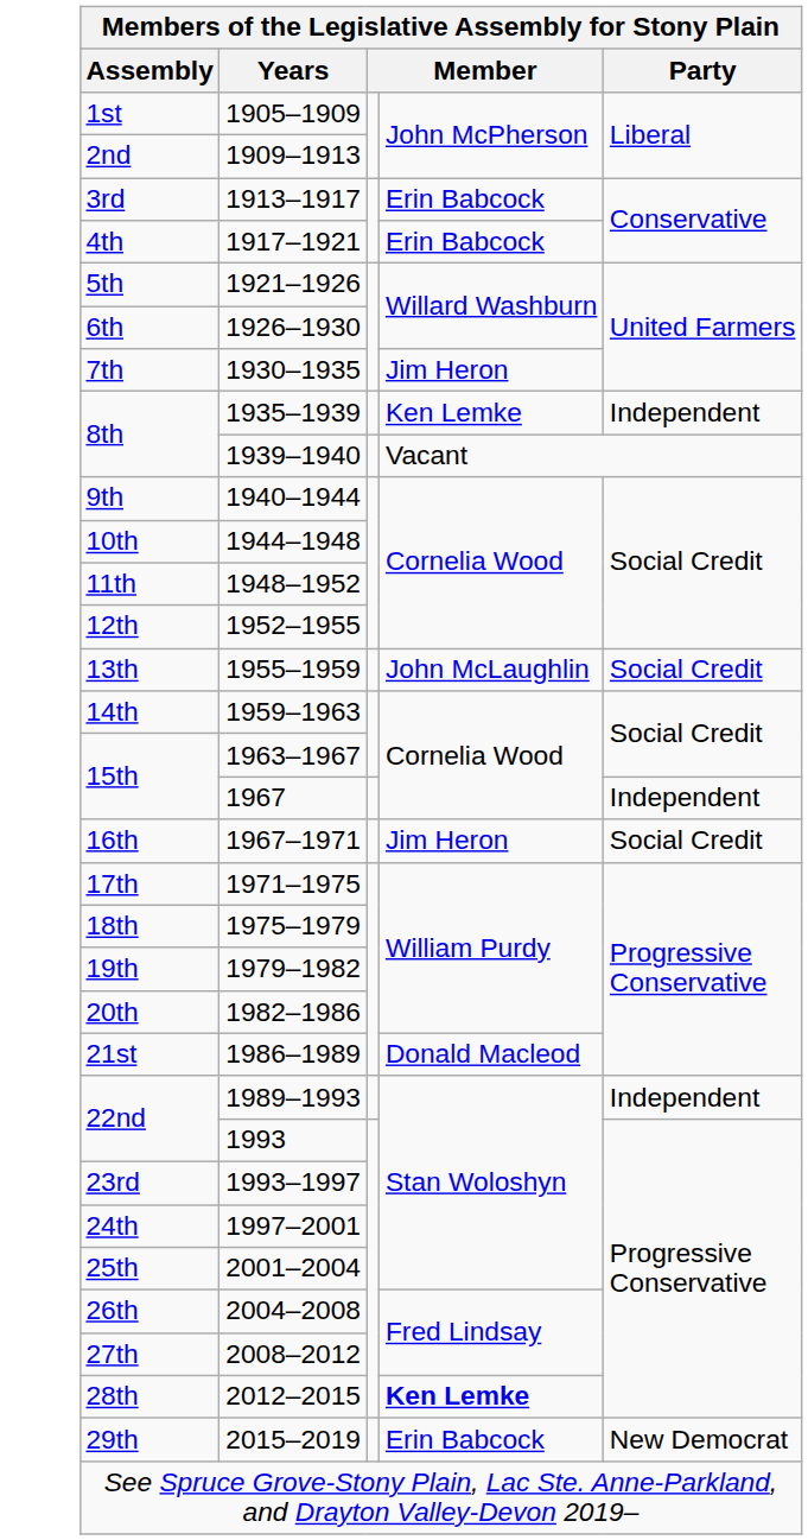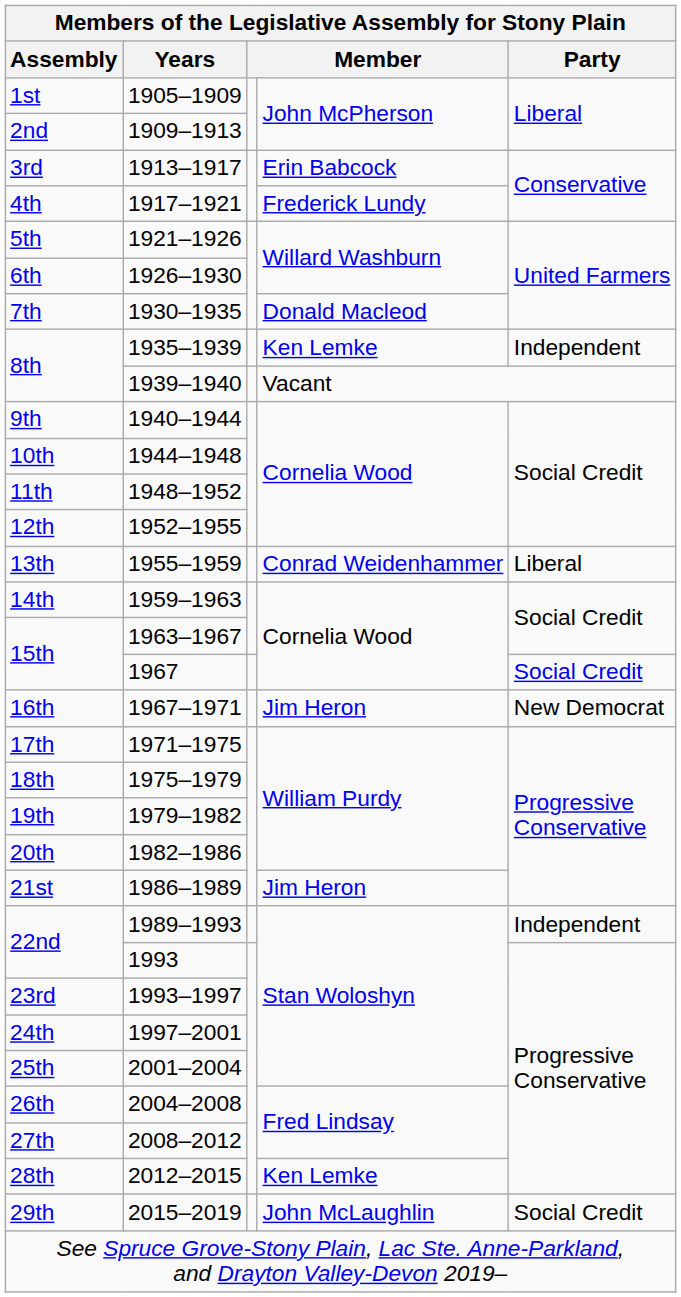 <table class="wikitable collapsible" align=right>
 <tr>
 <th colspan=5>Members of the Legislative Assembly for Stony Plain</th>
 </tr>
 <tr>
 <th>Assembly</th>
 <th>Years</th>
 <th colspan="2">Member</th>
 <th>Party</th>
 </tr>
 <tr>
 <td><a href='#'>1st</a></td>
 <td>1905–1909</td>
 <td rowspan=2 ></td>
 <td rowspan=2><a href='#'>John McPherson</a></td>
 <td rowspan=2><a href='#'>Liberal</a></td>
 </tr>
 <tr>
 <td><a href='#'>2nd</a></td>
 <td>1909–1913</td>
 </tr>
 <tr>
 <td><a href='#'>3rd</a></td>
 <td>1913–1917</td>
 <td rowspan=2 ></td>
 <td><a href='#'>Erin Babcock</a></td>
 <td rowspan=2><a href='#'>Conservative</a></td>
 </tr>
 <tr>
 <td><a href='#'>4th</a></td>
 <td>1917–1921</td>
-<td><a href='#'>Erin Babcock</a></td>
+<td><a href='#'>Frederick Lundy</a></td>
 </tr>
 <tr>
 <td><a href='#'>5th</a></td>
 <td>1921–1926</td>
 <td rowspan=3 ></td>
 <td rowspan=2><a href='#'>Willard Washburn</a></td>
 <td rowspan=3><a href='#'>United Farmers</a></td>
 </tr>
 <tr>
 <td><a href='#'>6th</a></td>
 <td>1926–1930</td>
 </tr>
 <tr>
 <td><a href='#'>7th</a></td>
 <td>1930–1935</td>
-<td><a href='#'>Jim Heron</a></td>
+<td><a href='#'>Donald Macleod</a></td>
 </tr>
 <tr>
 <td rowspan=2><a href='#'>8th</a></td>
 <td>1935–1939</td>
 <td></td>
 <td><a href='#'>Ken Lemke</a></td>
 <td>Independent</td>
 </tr>
 <tr>
 <td>1939–1940</td>
 <td></td>
 <td colspan=2>Vacant</td>
 </tr>
 <tr>
 <td><a href='#'>9th</a></td>
 <td>1940–1944</td>
 <td rowspan=4 ></td>
 <td rowspan=4><a href='#'>Cornelia Wood</a></td>
 <td rowspan=4>Social Credit</td>
 </tr>
 <tr>
 <td><a href='#'>10th</a></td>
 <td>1944–1948</td>
 </tr>
 <tr>
 <td><a href='#'>11th</a></td>
 <td>1948–1952</td>
 </tr>
 <tr>
 <td><a href='#'>12th</a></td>
 <td>1952–1955</td>
 </tr>
 <tr>
 <td><a href='#'>13th</a></td>
 <td>1955–1959</td>
 <td></td>
-<td><a href='#'>John McLaughlin</a></td>
-<td><a href='#'>Social Credit</a></td>
+<td><a href='#'>Conrad Weidenhammer</a></td>
+<td>Liberal</td>
 </tr>
 <tr>
 <td><a href='#'>14th</a></td>
 <td>1959–1963</td>
 <td rowspan=2 ></td>
 <td rowspan=3>Cornelia Wood</td>
 <td rowspan=2>Social Credit</td>
 </tr>
 <tr>
 <td rowspan=2><a href='#'>15th</a></td>
 <td>1963–1967</td>
 </tr>
 <tr>
 <td>1967</td>
 <td></td>
-<td>Independent</td>
+<td><a href='#'>Social Credit</a></td>
 </tr>
 <tr>
 <td><a href='#'>16th</a></td>
 <td>1967–1971</td>
 <td></td>
 <td><a href='#'>Jim Heron</a></td>
-<td>Social Credit</td>
+<td>New Democrat</td>
 </tr>
 <tr>
 <td><a href='#'>17th</a></td>
 <td>1971–1975</td>
 <td rowspan=5 ></td>
 <td rowspan=4><a href='#'>William Purdy</a></td>
 <td rowspan=5><a href='#'>Progressive<br>Conservative</a></td>
 </tr>
 <tr>
 <td><a href='#'>18th</a></td>
 <td>1975–1979</td>
 </tr>
 <tr>
 <td><a href='#'>19th</a></td>
 <td>1979–1982</td>
 </tr>
 <tr>
 <td><a href='#'>20th</a></td>
 <td>1982–1986</td>
 </tr>
 <tr>
 <td><a href='#'>21st</a></td>
 <td>1986–1989</td>
-<td><a href='#'>Donald Macleod</a></td>
+<td><a href='#'>Jim Heron</a></td>
 </tr>
 <tr>
 <td rowspan=2><a href='#'>22nd</a></td>
 <td>1989–1993</td>
 <td></td>
 <td rowspan=5><a href='#'>Stan Woloshyn</a></td>
 <td>Independent</td>
 </tr>
 <tr>
 <td>1993</td>
 <td rowspan=7 ></td>
 <td rowspan=7>Progressive<br>Conservative</td>
 </tr>
 <tr>
 <td><a href='#'>23rd</a></td>
 <td>1993–1997</td>
 </tr>
 <tr>
 <td><a href='#'>24th</a></td>
 <td>1997–2001</td>
 </tr>
 <tr>
 <td><a href='#'>25th</a></td>
 <td>2001–2004</td>
 </tr>
 <tr>
 <td><a href='#'>26th</a></td>
 <td>2004–2008</td>
 <td rowspan=2><a href='#'>Fred Lindsay</a></td>
 </tr>
 <tr>
 <td><a href='#'>27th</a></td>
 <td>2008–2012</td>
 </tr>
 <tr>
 <td><a href='#'>28th</a></td>
 <td>2012–2015</td>
-<td><strong><a href='#'>Ken Lemke</a></strong></td>
+<td><a href='#'>Ken Lemke</a></td>
 </tr>
 <tr>
 <td><a href='#'>29th</a></td>
 <td>2015–2019</td>
 <td></td>
-<td><a href='#'>Erin Babcock</a></td>
-<td>New Democrat</td>
+<td><a href='#'>John McLaughlin</a></td>
+<td>Social Credit</td>
 </tr>
 <tr>
 <td colspan=5 align=center><em>See <a href='#'>Spruce Grove-Stony Plain</a>, <a href='#'>Lac Ste. Anne-Parkland</a>, <br>and <a href='#'>Drayton Valley-Devon</a> 2019–</em></td>
 </tr>
 </table>
